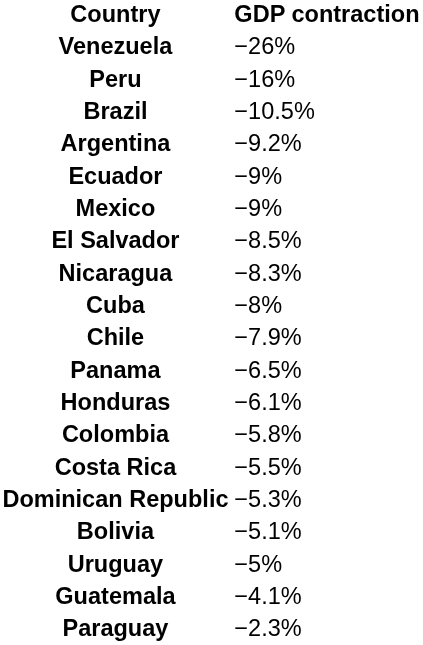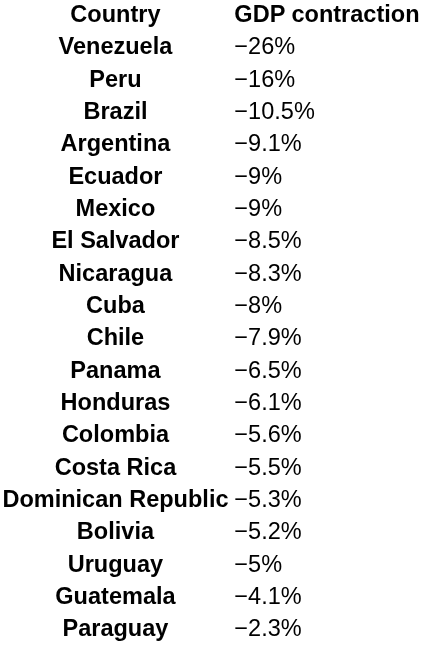 <table>
 <tr>
 <th>Country</th>
 <th>GDP contraction</th>
 </tr>
 <tr>
 <th>Venezuela</th>
 <td>−26%</td>
 </tr>
 <tr>
 <th>Peru</th>
 <td>−16%</td>
 </tr>
 <tr>
 <th>Brazil</th>
 <td>−10.5%</td>
 </tr>
 <tr>
 <th>Argentina</th>
-<td>−9.2%</td>
+<td>−9.1%</td>
 </tr>
 <tr>
 <th>Ecuador</th>
 <td>−9%</td>
 </tr>
 <tr>
 <th>Mexico</th>
 <td>−9%</td>
 </tr>
 <tr>
 <th>El Salvador</th>
 <td>−8.5%</td>
 </tr>
 <tr>
 <th>Nicaragua</th>
 <td>−8.3%</td>
 </tr>
 <tr>
 <th>Cuba</th>
 <td>−8%</td>
 </tr>
 <tr>
 <th>Chile</th>
 <td>−7.9%</td>
 </tr>
 <tr>
 <th>Panama</th>
 <td>−6.5%</td>
 </tr>
 <tr>
 <th>Honduras</th>
 <td>−6.1%</td>
 </tr>
 <tr>
 <th>Colombia</th>
-<td>−5.8%</td>
+<td>−5.6%</td>
 </tr>
 <tr>
 <th>Costa Rica</th>
 <td>−5.5%</td>
 </tr>
 <tr>
 <th>Dominican Republic</th>
 <td>−5.3%</td>
 </tr>
 <tr>
 <th>Bolivia</th>
-<td>−5.1%</td>
+<td>−5.2%</td>
 </tr>
 <tr>
 <th>Uruguay</th>
 <td>−5%</td>
 </tr>
 <tr>
 <th>Guatemala</th>
 <td>−4.1%</td>
 </tr>
 <tr>
 <th>Paraguay</th>
 <td>−2.3%</td>
 </tr>
 </table>
